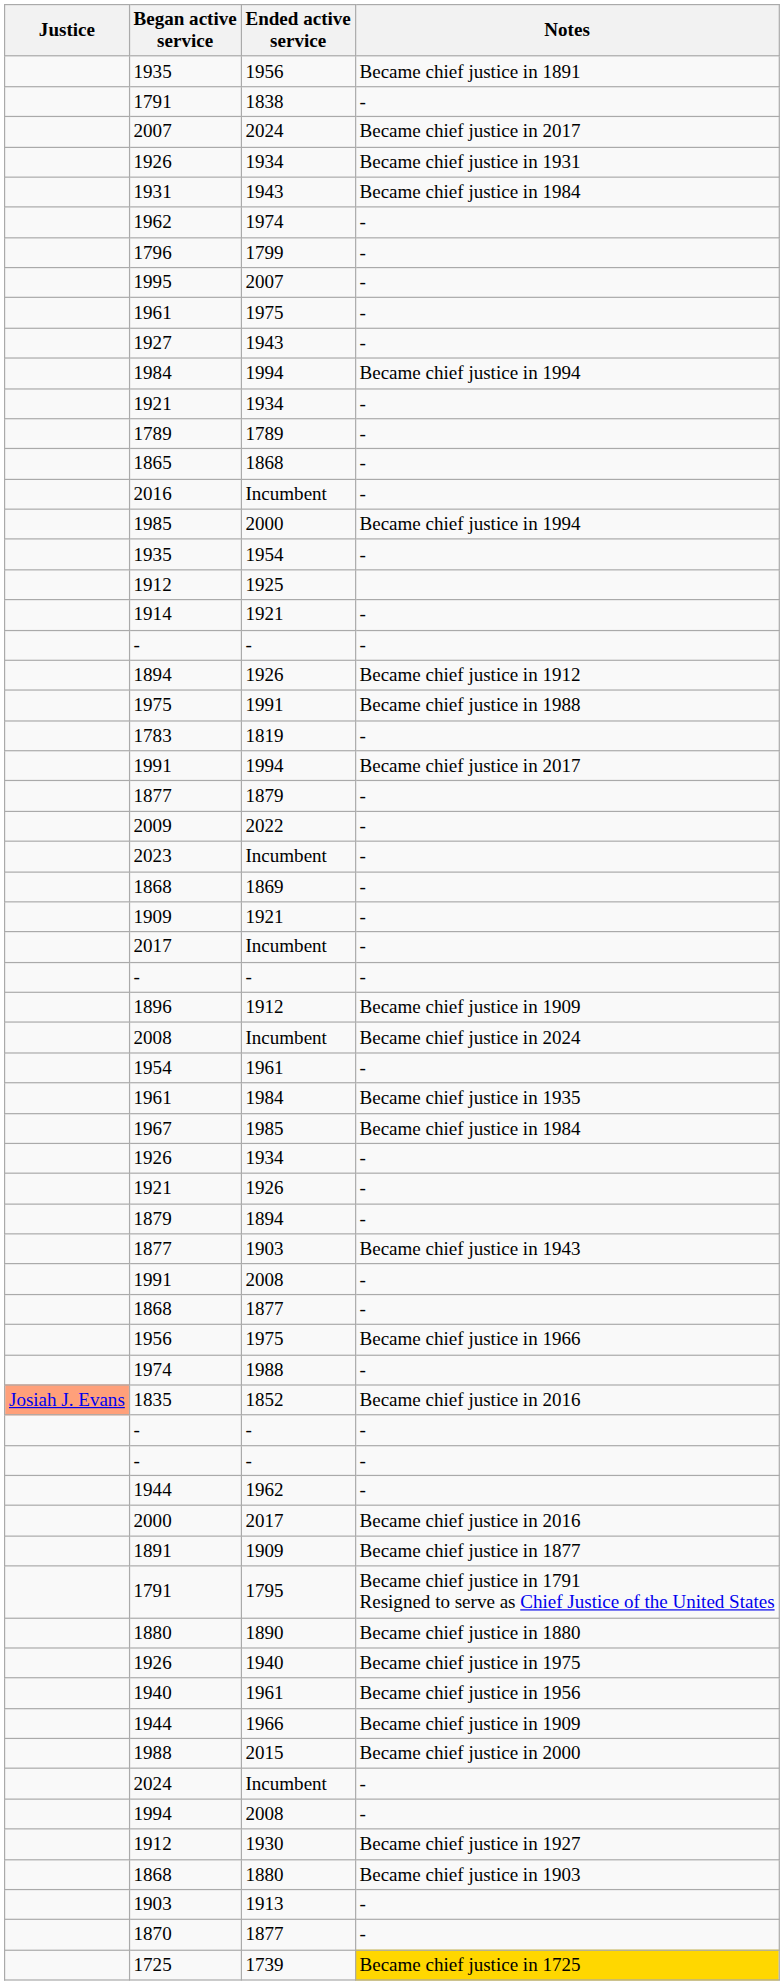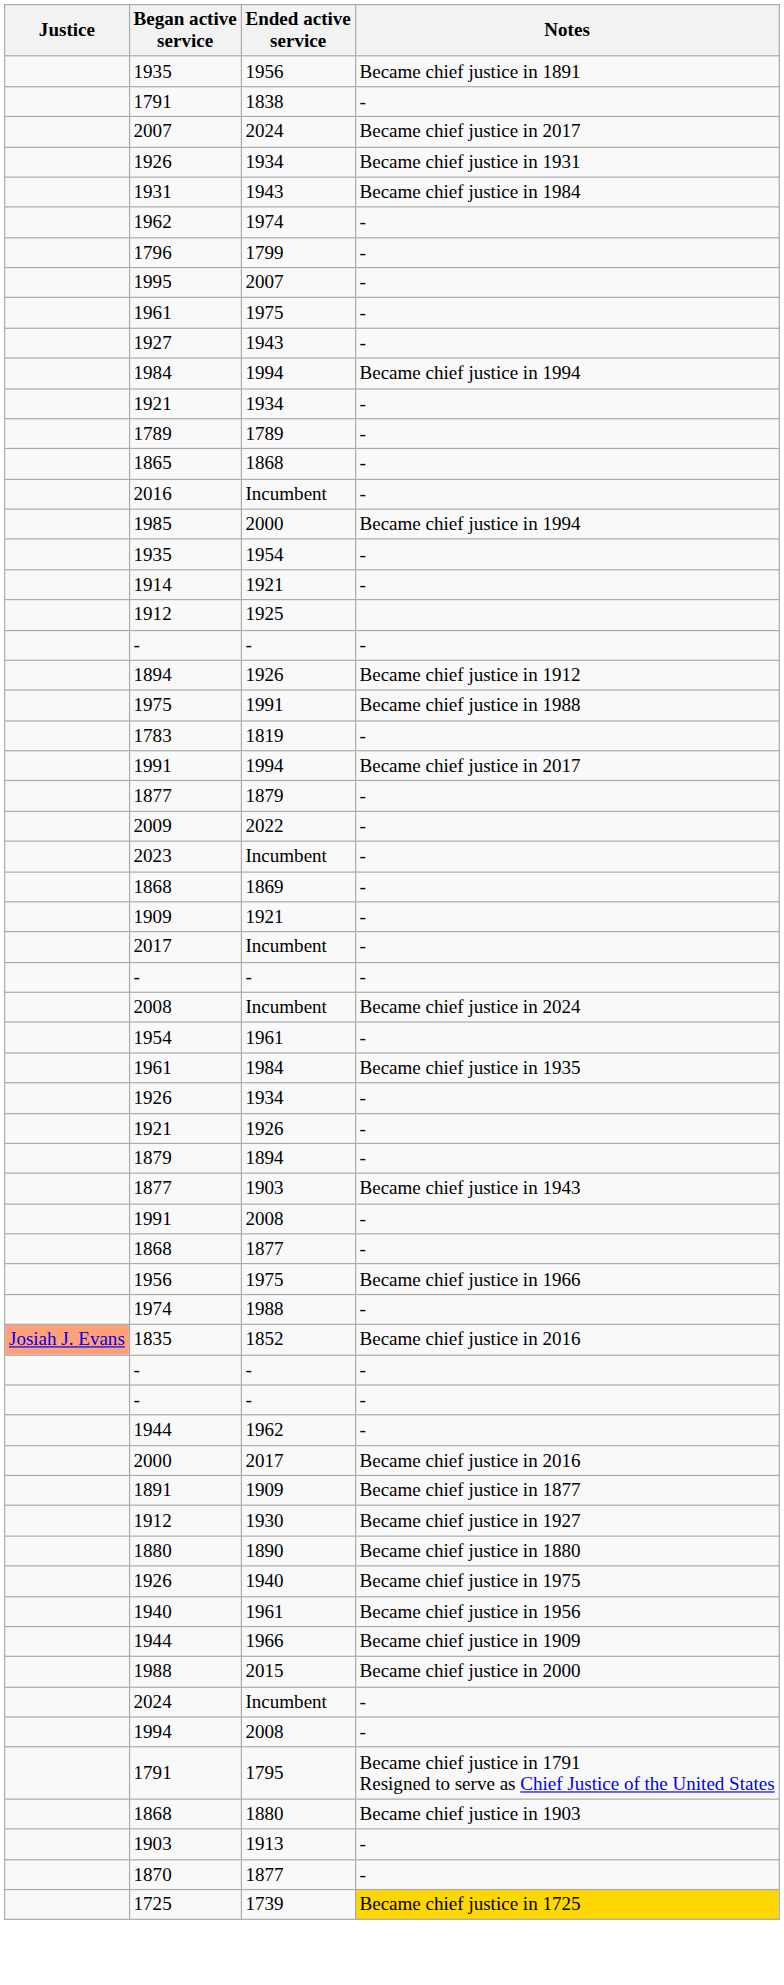 <table class="sortable wikitable">
 <tr>
 <th>Justice</th>
 <th>Began active<br>service</th>
 <th>Ended active<br>service</th>
 <th>Notes</th>
 </tr>
 <tr>
 <td></td>
 <td>1935</td>
 <td>1956</td>
 <td>Became chief justice in 1891</td>
 </tr>
 <tr>
 <td></td>
 <td>1791</td>
 <td>1838</td>
 <td>-</td>
 </tr>
 <tr>
 <td></td>
 <td>2007</td>
 <td>2024</td>
 <td>Became chief justice in 2017</td>
 </tr>
 <tr>
 <td></td>
 <td>1926</td>
 <td>1934</td>
 <td>Became chief justice in 1931</td>
 </tr>
 <tr>
 <td></td>
 <td>1931</td>
 <td>1943</td>
 <td>Became chief justice in 1984</td>
 </tr>
 <tr>
 <td></td>
 <td>1962</td>
 <td>1974</td>
 <td>-</td>
 </tr>
 <tr>
 <td></td>
 <td>1796</td>
 <td>1799</td>
 <td>-</td>
 </tr>
 <tr>
 <td></td>
 <td>1995</td>
 <td>2007</td>
 <td>-</td>
 </tr>
 <tr>
 <td></td>
 <td>1961</td>
 <td>1975</td>
 <td>-</td>
 </tr>
 <tr>
 <td></td>
 <td>1927</td>
 <td>1943</td>
 <td>-</td>
 </tr>
 <tr>
 <td></td>
 <td>1984</td>
 <td>1994</td>
 <td>Became chief justice in 1994</td>
 </tr>
 <tr>
 <td></td>
 <td>1921</td>
 <td>1934</td>
 <td>-</td>
 </tr>
 <tr>
 <td></td>
 <td>1789</td>
 <td>1789</td>
 <td>-</td>
 </tr>
 <tr>
 <td></td>
 <td>1865</td>
 <td>1868</td>
 <td>-</td>
 </tr>
 <tr>
 <td></td>
 <td>2016</td>
 <td>Incumbent</td>
 <td>-</td>
 </tr>
 <tr>
 <td></td>
 <td>1985</td>
 <td>2000</td>
 <td>Became chief justice in 1994</td>
 </tr>
 <tr>
 <td></td>
 <td>1935</td>
 <td>1954</td>
 <td>-</td>
 </tr>
 <tr>
 <td></td>
+<td>1914</td>
+<td>1921</td>
+<td>-</td>
+</tr>
+<tr>
+<td></td>
 <td>1912</td>
 <td>1925</td>
 <td></td>
-</tr>
-<tr>
-<td></td>
-<td>1914</td>
-<td>1921</td>
-<td>-</td>
 </tr>
 <tr>
 <td></td>
 <td>-</td>
 <td>-</td>
 <td>-</td>
 </tr>
 <tr>
 <td></td>
 <td>1894</td>
 <td>1926</td>
 <td>Became chief justice in 1912</td>
 </tr>
 <tr>
 <td></td>
 <td>1975</td>
 <td>1991</td>
 <td>Became chief justice in 1988</td>
 </tr>
 <tr>
 <td></td>
 <td>1783</td>
 <td>1819</td>
 <td>-</td>
 </tr>
 <tr>
 <td></td>
 <td>1991</td>
 <td>1994</td>
 <td>Became chief justice in 2017</td>
 </tr>
 <tr>
 <td></td>
 <td>1877</td>
 <td>1879</td>
 <td>-</td>
 </tr>
 <tr>
 <td></td>
 <td>2009</td>
 <td>2022</td>
 <td>-</td>
 </tr>
 <tr>
 <td></td>
 <td>2023</td>
 <td>Incumbent</td>
 <td>-</td>
 </tr>
 <tr>
 <td></td>
 <td>1868</td>
 <td>1869</td>
 <td>-</td>
 </tr>
 <tr>
 <td></td>
 <td>1909</td>
 <td>1921</td>
 <td>-</td>
 </tr>
 <tr>
 <td></td>
 <td>2017</td>
 <td>Incumbent</td>
 <td>-</td>
 </tr>
 <tr>
 <td></td>
 <td>-</td>
 <td>-</td>
 <td>-</td>
 </tr>
 <tr>
 <td></td>
-<td>1896</td>
-<td>1912</td>
-<td>Became chief justice in 1909</td>
-</tr>
-<tr>
-<td></td>
 <td>2008</td>
 <td>Incumbent</td>
 <td>Became chief justice in 2024</td>
 </tr>
 <tr>
 <td></td>
 <td>1954</td>
 <td>1961</td>
 <td>-</td>
 </tr>
 <tr>
 <td></td>
 <td>1961</td>
 <td>1984</td>
 <td>Became chief justice in 1935</td>
-</tr>
-<tr>
-<td></td>
-<td>1967</td>
-<td>1985</td>
-<td>Became chief justice in 1984</td>
 </tr>
 <tr>
 <td></td>
 <td>1926</td>
 <td>1934</td>
 <td>-</td>
 </tr>
 <tr>
 <td></td>
 <td>1921</td>
 <td>1926</td>
 <td>-</td>
 </tr>
 <tr>
 <td></td>
 <td>1879</td>
 <td>1894</td>
 <td>-</td>
 </tr>
 <tr>
 <td></td>
 <td>1877</td>
 <td>1903</td>
 <td>Became chief justice in 1943</td>
 </tr>
 <tr>
 <td></td>
 <td>1991</td>
 <td>2008</td>
 <td>-</td>
 </tr>
 <tr>
 <td></td>
 <td>1868</td>
 <td>1877</td>
 <td>-</td>
 </tr>
 <tr>
 <td></td>
 <td>1956</td>
 <td>1975</td>
 <td>Became chief justice in 1966</td>
 </tr>
 <tr>
 <td></td>
 <td>1974</td>
 <td>1988</td>
 <td>-</td>
 </tr>
 <tr>
 <td style="background: lightsalmon;"><a href='#'>Josiah J. Evans</a></td>
 <td>1835</td>
 <td>1852</td>
 <td>Became chief justice in 2016</td>
 </tr>
 <tr>
 <td></td>
 <td>-</td>
 <td>-</td>
 <td>-</td>
 </tr>
 <tr>
 <td></td>
 <td>-</td>
 <td>-</td>
 <td>-</td>
 </tr>
 <tr>
 <td></td>
 <td>1944</td>
 <td>1962</td>
 <td>-</td>
 </tr>
 <tr>
 <td></td>
 <td>2000</td>
 <td>2017</td>
 <td>Became chief justice in 2016</td>
 </tr>
 <tr>
 <td></td>
 <td>1891</td>
 <td>1909</td>
 <td>Became chief justice in 1877</td>
 </tr>
 <tr>
 <td></td>
-<td>1791</td>
-<td>1795</td>
-<td>Became chief justice in 1791<br>Resigned to serve as <a href='#'>Chief Justice of the United States</a></td>
+<td>1912</td>
+<td>1930</td>
+<td>Became chief justice in 1927</td>
 </tr>
 <tr>
 <td></td>
 <td>1880</td>
 <td>1890</td>
 <td>Became chief justice in 1880</td>
 </tr>
 <tr>
 <td></td>
 <td>1926</td>
 <td>1940</td>
 <td>Became chief justice in 1975</td>
 </tr>
 <tr>
 <td></td>
 <td>1940</td>
 <td>1961</td>
 <td>Became chief justice in 1956</td>
 </tr>
 <tr>
 <td></td>
 <td>1944</td>
 <td>1966</td>
 <td>Became chief justice in 1909</td>
 </tr>
 <tr>
 <td></td>
 <td>1988</td>
 <td>2015</td>
 <td>Became chief justice in 2000</td>
 </tr>
 <tr>
 <td></td>
 <td>2024</td>
 <td>Incumbent</td>
 <td>-</td>
 </tr>
 <tr>
 <td></td>
 <td>1994</td>
 <td>2008</td>
 <td>-</td>
 </tr>
 <tr>
 <td></td>
-<td>1912</td>
-<td>1930</td>
-<td>Became chief justice in 1927</td>
+<td>1791</td>
+<td>1795</td>
+<td>Became chief justice in 1791<br>Resigned to serve as <a href='#'>Chief Justice of the United States</a></td>
 </tr>
 <tr>
 <td></td>
 <td>1868</td>
 <td>1880</td>
 <td>Became chief justice in 1903</td>
 </tr>
 <tr>
 <td></td>
 <td>1903</td>
 <td>1913</td>
 <td>-</td>
 </tr>
 <tr>
 <td></td>
 <td>1870</td>
 <td>1877</td>
 <td>-</td>
 </tr>
 <tr>
 <td></td>
 <td>1725</td>
 <td>1739</td>
 <td style="background: gold;">Became chief justice in 1725</td>
 </tr>
 </table>
